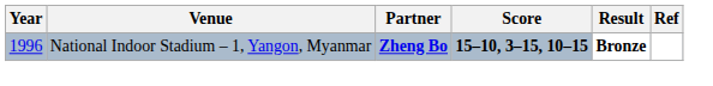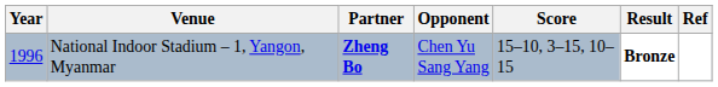 <table class="sortable wikitable" style="font-size: 90%">
 <tr>
 <th>Year</th>
 <th>Venue</th>
 <th>Partner</th>
+<th>Opponent</th>
 <th>Score</th>
 <th>Result</th>
 <th>Ref</th>
 </tr>
 <tr style="background:#AABBCC">
 <td align="center"><a href='#'>1996</a></td>
 <td align="left">National Indoor Stadium – 1, <a href='#'>Yangon</a>, Myanmar</td>
 <td align="left"><strong> <a href='#'>Zheng Bo</a></strong></td>
-<td align="left"><strong>15–10, 3–15, 10–15</strong></td>
+<td align="left"> <a href='#'>Chen Yu</a><br> <a href='#'>Sang Yang</a></td>
+<td align="left">15–10, 3–15, 10–15</td>
 <td style="text-align:left; background:white"> <strong>Bronze</strong></td>
 <td style="text-align:center; background:white"></td>
 </tr>
 </table>
